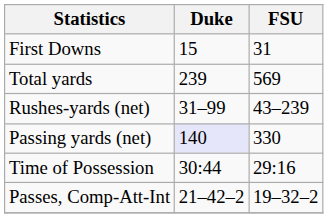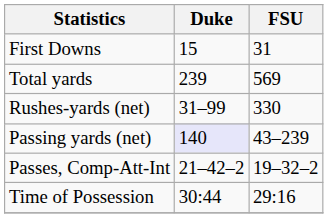 <table class="wikitable">
 <tr>
 <th>Statistics</th>
 <th>Duke</th>
 <th>FSU</th>
 </tr>
 <tr>
 <td>First Downs</td>
 <td>15</td>
 <td>31</td>
 </tr>
 <tr>
 <td>Total yards</td>
 <td>239</td>
 <td>569</td>
 </tr>
 <tr>
 <td>Rushes-yards (net)</td>
 <td>31–99</td>
-<td>43–239</td>
+<td>330</td>
 </tr>
 <tr>
 <td>Passing yards (net)</td>
 <td style="background: lavender;">140</td>
-<td>330</td>
+<td>43–239</td>
+</tr>
+<tr>
+<td>Passes, Comp-Att-Int</td>
+<td>21–42–2</td>
+<td>19–32–2</td>
 </tr>
 <tr>
 <td>Time of Possession</td>
 <td>30:44</td>
 <td>29:16</td>
 </tr>
 <tr>
-<td>Passes, Comp-Att-Int</td>
-<td>21–42–2</td>
-<td>19–32–2</td>
-</tr>
-<tr>
 </tr>
 </table>
